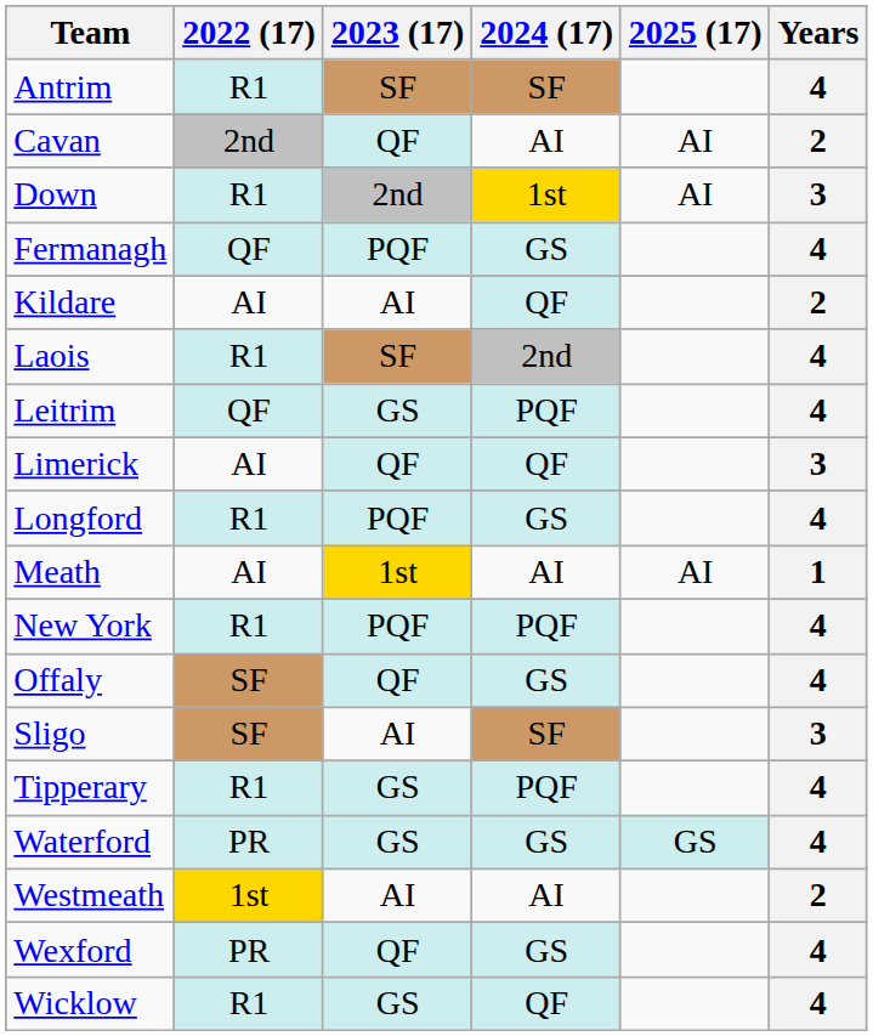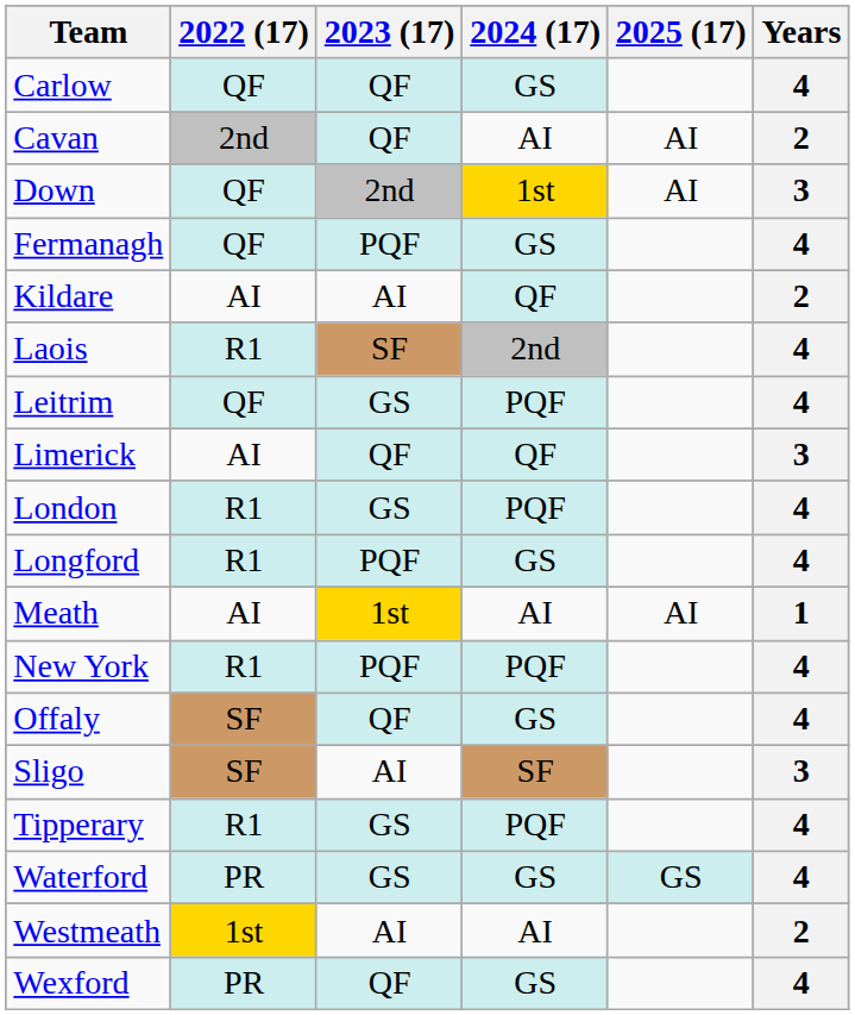 <table class="wikitable sortable" style="text-align:center">
 <tr>
 <th>Team</th>
 <th><a href='#'>2022</a> (17)</th>
 <th><a href='#'>2023</a> (17)</th>
 <th><a href='#'>2024</a> (17)</th>
 <th><a href='#'>2025</a> (17)</th>
 <th>Years</th>
 </tr>
 <tr>
-<td align="left"> <a href='#'>Antrim</a></td>
-<td bgcolor="#cceeee">R1</td>
-<td bgcolor="#cc9966">SF</td>
-<td bgcolor="#cc9966">SF</td>
+<td align="left"> <a href='#'>Carlow</a></td>
+<td bgcolor="#cceeee">QF</td>
+<td bgcolor="#cceeee">QF</td>
+<td bgcolor="#cceeee">GS</td>
 <td></td>
 <th>4</th>
 </tr>
 <tr>
 <td align="left"> <a href='#'>Cavan</a></td>
 <td bgcolor="silver">2nd</td>
 <td bgcolor="#cceeee">QF</td>
 <td>AI</td>
 <td>AI</td>
 <th>2</th>
 </tr>
 <tr>
 <td align="left"> <a href='#'>Down</a></td>
-<td bgcolor="#cceeee">R1</td>
+<td bgcolor="#cceeee">QF</td>
 <td bgcolor="silver">2nd</td>
 <td bgcolor="gold">1st</td>
 <td>AI</td>
 <th>3</th>
 </tr>
 <tr>
 <td align="left"> <a href='#'>Fermanagh</a></td>
 <td bgcolor="#cceeee">QF</td>
 <td bgcolor="#cceeee">PQF</td>
 <td bgcolor="#cceeee">GS</td>
 <td></td>
 <th>4</th>
 </tr>
 <tr>
 <td align="left"> <a href='#'>Kildare</a></td>
 <td>AI</td>
 <td>AI</td>
 <td bgcolor="#cceeee">QF</td>
 <td></td>
 <th>2</th>
 </tr>
 <tr>
 <td align="left"> <a href='#'>Laois</a></td>
 <td bgcolor="#cceeee">R1</td>
 <td bgcolor="#cc9966">SF</td>
 <td bgcolor="silver">2nd</td>
 <td></td>
 <th>4</th>
 </tr>
 <tr>
 <td align="left"> <a href='#'>Leitrim</a></td>
 <td bgcolor="#cceeee">QF</td>
 <td bgcolor="#cceeee">GS</td>
 <td bgcolor="#cceeee">PQF</td>
 <td></td>
 <th>4</th>
 </tr>
 <tr>
 <td align="left"> <a href='#'>Limerick</a></td>
 <td>AI</td>
 <td bgcolor="#cceeee">QF</td>
 <td bgcolor="#cceeee">QF</td>
 <td></td>
 <th>3</th>
+</tr>
+<tr>
+<td align="left"> <a href='#'>London</a></td>
+<td bgcolor="#cceeee">R1</td>
+<td bgcolor="#cceeee">GS</td>
+<td bgcolor="#cceeee">PQF</td>
+<td></td>
+<th>4</th>
 </tr>
 <tr>
 <td align="left"> <a href='#'>Longford</a></td>
 <td bgcolor="#cceeee">R1</td>
 <td bgcolor="#cceeee">PQF</td>
 <td bgcolor="#cceeee">GS</td>
 <td></td>
 <th>4</th>
 </tr>
 <tr>
 <td align="left"> <a href='#'>Meath</a></td>
 <td>AI</td>
 <td bgcolor="gold">1st</td>
 <td>AI</td>
 <td>AI</td>
 <th>1</th>
 </tr>
 <tr>
 <td align="left"> <a href='#'>New York</a></td>
 <td bgcolor="#cceeee">R1</td>
 <td bgcolor="#cceeee">PQF</td>
 <td bgcolor="#cceeee">PQF</td>
 <td></td>
 <th>4</th>
 </tr>
 <tr>
 <td align="left"> <a href='#'>Offaly</a></td>
 <td bgcolor="#cc9966">SF</td>
 <td bgcolor="#cceeee">QF</td>
 <td bgcolor="#cceeee">GS</td>
 <td></td>
 <th>4</th>
 </tr>
 <tr>
 <td align="left"> <a href='#'>Sligo</a></td>
 <td bgcolor="#cc9966">SF</td>
 <td>AI</td>
 <td bgcolor="#cc9966">SF</td>
 <td></td>
 <th>3</th>
 </tr>
 <tr>
 <td align="left"> <a href='#'>Tipperary</a></td>
 <td bgcolor="#cceeee">R1</td>
 <td bgcolor="#cceeee">GS</td>
 <td bgcolor="#cceeee">PQF</td>
 <td></td>
 <th>4</th>
 </tr>
 <tr>
 <td align="left"> <a href='#'>Waterford</a></td>
 <td bgcolor="#cceeee">PR</td>
 <td bgcolor="#cceeee">GS</td>
 <td bgcolor="#cceeee">GS</td>
 <td bgcolor="#cceeee">GS</td>
 <th>4</th>
 </tr>
 <tr>
 <td align="left"> <a href='#'>Westmeath</a></td>
 <td bgcolor="gold">1st</td>
 <td>AI</td>
 <td>AI</td>
 <td></td>
 <th>2</th>
 </tr>
 <tr>
 <td align="left"> <a href='#'>Wexford</a></td>
 <td bgcolor="#cceeee">PR</td>
 <td bgcolor="#cceeee">QF</td>
 <td bgcolor="#cceeee">GS</td>
 <td></td>
 <th>4</th>
 </tr>
-<tr>
-<td align="left"> <a href='#'>Wicklow</a></td>
-<td bgcolor="#cceeee">R1</td>
-<td bgcolor="#cceeee">GS</td>
-<td bgcolor="#cceeee">QF</td>
-<td></td>
-<th>4</th>
-</tr>
 </table>
